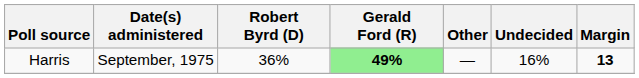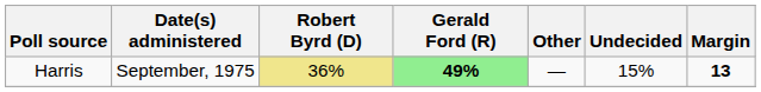 <table class="wikitable sortable" style="text-align:center;font-size:90%;line-height:17px">
 <tr valign= bottom>
 <th>Poll source</th>
 <th>Date(s)<br>administered</th>
 <th class="unsortable" style="width:100px;">Robert<br>Byrd (D)</th>
 <th class="unsortable" style="width:100px;">Gerald<br>Ford (R)</th>
 <th class="unsortable">Other</th>
 <th class="unsortable">Undecided</th>
 <th>Margin</th>
 </tr>
 <tr>
 <td align="center">Harris</td>
 <td>September, 1975</td>
-<td align="center">36%</td>
+<td align="center" style="background: khaki;">36%</td>
 <td style="background: lightgreen;"><strong>49%</strong></td>
 <td align="center">—</td>
-<td align="center">16%</td>
+<td align="center">15%</td>
 <td><strong>13</strong></td>
 </tr>
 <tr>
 </tr>
 </table>
